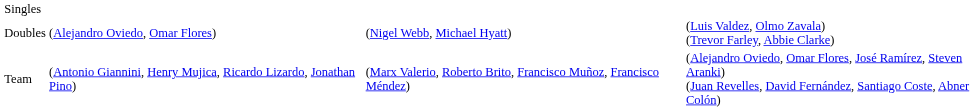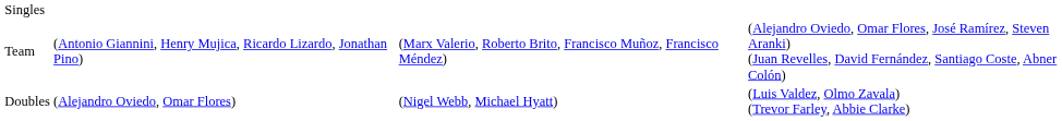 <table>
 <tr>
 <td>Singles</td>
 <td></td>
 <td></td>
 <td><br></td>
 </tr>
 <tr>
+<td>Team</td>
+<td> (<a href='#'>Antonio Giannini</a>, <a href='#'>Henry Mujica</a>, <a href='#'>Ricardo Lizardo</a>, <a href='#'>Jonathan Pino</a>)</td>
+<td> (<a href='#'>Marx Valerio</a>, <a href='#'>Roberto Brito</a>, <a href='#'>Francisco Muñoz</a>, <a href='#'>Francisco Méndez</a>)</td>
+<td> (<a href='#'>Alejandro Oviedo</a>, <a href='#'>Omar Flores</a>, <a href='#'>José Ramírez</a>, <a href='#'>Steven Aranki</a>)<br> (<a href='#'>Juan Revelles</a>, <a href='#'>David Fernández</a>, <a href='#'>Santiago Coste</a>, <a href='#'>Abner Colón</a>)</td>
+</tr>
+<tr>
 <td>Doubles</td>
 <td> (<a href='#'>Alejandro Oviedo</a>, <a href='#'>Omar Flores</a>)</td>
 <td> (<a href='#'>Nigel Webb</a>, <a href='#'>Michael Hyatt</a>)</td>
 <td> (<a href='#'>Luis Valdez</a>, <a href='#'>Olmo Zavala</a>)<br> (<a href='#'>Trevor Farley</a>, <a href='#'>Abbie Clarke</a>)</td>
 </tr>
 <tr>
-<td>Team</td>
-<td> (<a href='#'>Antonio Giannini</a>, <a href='#'>Henry Mujica</a>, <a href='#'>Ricardo Lizardo</a>, <a href='#'>Jonathan Pino</a>)</td>
-<td> (<a href='#'>Marx Valerio</a>, <a href='#'>Roberto Brito</a>, <a href='#'>Francisco Muñoz</a>, <a href='#'>Francisco Méndez</a>)</td>
-<td> (<a href='#'>Alejandro Oviedo</a>, <a href='#'>Omar Flores</a>, <a href='#'>José Ramírez</a>, <a href='#'>Steven Aranki</a>)<br> (<a href='#'>Juan Revelles</a>, <a href='#'>David Fernández</a>, <a href='#'>Santiago Coste</a>, <a href='#'>Abner Colón</a>)</td>
-</tr>
-<tr>
 </tr>
 </table>
